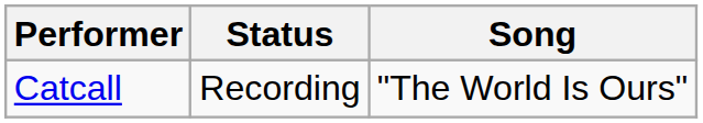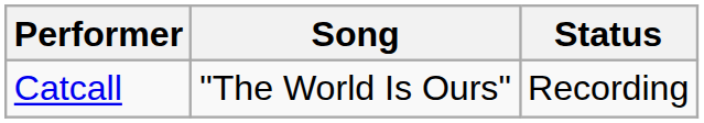 <table class="wikitable" style="font-size: 85%">
 <tr>
 <th>Performer</th>
+<th>Song</th>
 <th>Status</th>
-<th>Song</th>
 </tr>
 <tr>
 <td> <a href='#'>Catcall</a></td>
+<td>"The World Is Ours"</td>
 <td>Recording</td>
-<td>"The World Is Ours"</td>
 </tr>
 </table>
